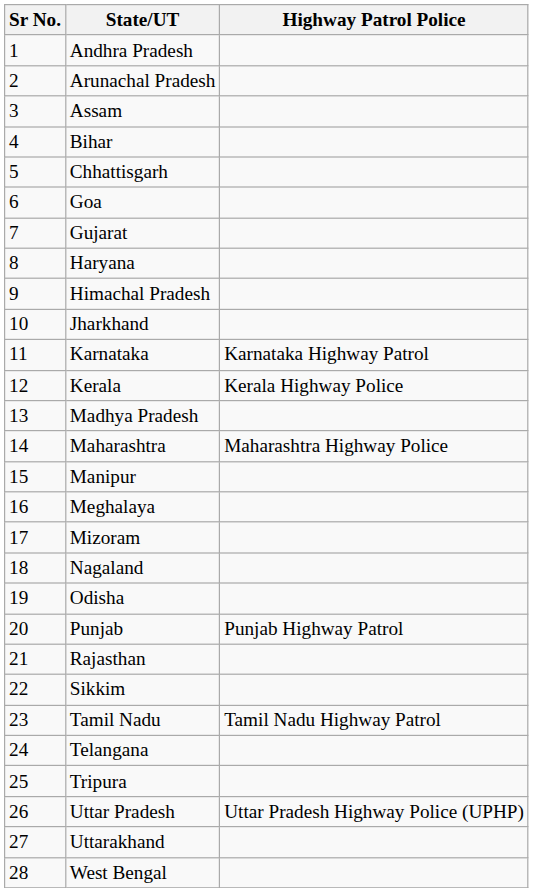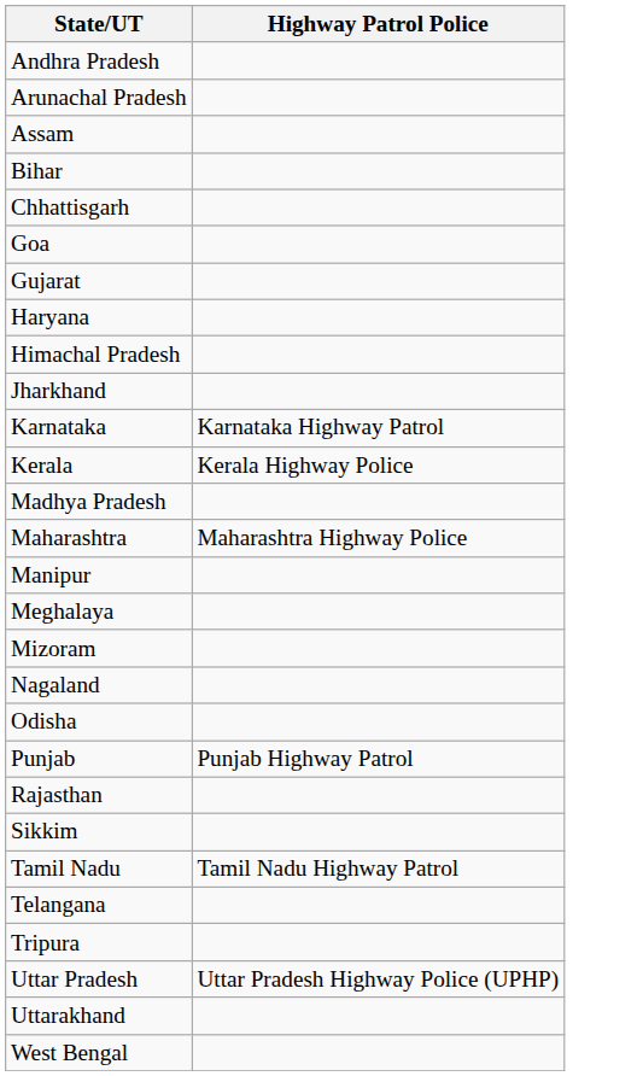 <table class="wikitable">
 <tr>
-<th>Sr No.</th>
 <th>State/UT</th>
 <th>Highway Patrol Police</th>
 </tr>
 <tr>
-<td>1</td>
 <td>Andhra Pradesh</td>
 <td></td>
 </tr>
 <tr>
-<td>2</td>
 <td>Arunachal Pradesh</td>
 <td></td>
 </tr>
 <tr>
-<td>3</td>
 <td>Assam</td>
 <td></td>
 </tr>
 <tr>
-<td>4</td>
 <td>Bihar</td>
 <td></td>
 </tr>
 <tr>
-<td>5</td>
 <td>Chhattisgarh</td>
 <td></td>
 </tr>
 <tr>
-<td>6</td>
 <td>Goa</td>
 <td></td>
 </tr>
 <tr>
-<td>7</td>
 <td>Gujarat</td>
 <td></td>
 </tr>
 <tr>
-<td>8</td>
 <td>Haryana</td>
 <td></td>
 </tr>
 <tr>
-<td>9</td>
 <td>Himachal Pradesh</td>
 <td></td>
 </tr>
 <tr>
-<td>10</td>
 <td>Jharkhand</td>
 <td></td>
 </tr>
 <tr>
-<td>11</td>
 <td>Karnataka</td>
 <td>Karnataka Highway Patrol</td>
 </tr>
 <tr>
-<td>12</td>
 <td>Kerala</td>
 <td>Kerala Highway Police</td>
 </tr>
 <tr>
-<td>13</td>
 <td>Madhya Pradesh</td>
 <td></td>
 </tr>
 <tr>
-<td>14</td>
 <td>Maharashtra</td>
 <td>Maharashtra Highway Police</td>
 </tr>
 <tr>
-<td>15</td>
 <td>Manipur</td>
 <td></td>
 </tr>
 <tr>
-<td>16</td>
 <td>Meghalaya</td>
 <td></td>
 </tr>
 <tr>
-<td>17</td>
 <td>Mizoram</td>
 <td></td>
 </tr>
 <tr>
-<td>18</td>
 <td>Nagaland</td>
 <td></td>
 </tr>
 <tr>
-<td>19</td>
 <td>Odisha</td>
 <td></td>
 </tr>
 <tr>
-<td>20</td>
 <td>Punjab</td>
 <td>Punjab Highway Patrol</td>
 </tr>
 <tr>
-<td>21</td>
 <td>Rajasthan</td>
 <td></td>
 </tr>
 <tr>
-<td>22</td>
 <td>Sikkim</td>
 <td></td>
 </tr>
 <tr>
-<td>23</td>
 <td>Tamil Nadu</td>
 <td>Tamil Nadu Highway Patrol</td>
 </tr>
 <tr>
-<td>24</td>
 <td>Telangana</td>
 <td></td>
 </tr>
 <tr>
-<td>25</td>
 <td>Tripura</td>
 <td></td>
 </tr>
 <tr>
-<td>26</td>
 <td>Uttar Pradesh</td>
 <td>Uttar Pradesh Highway Police (UPHP)</td>
 </tr>
 <tr>
-<td>27</td>
 <td>Uttarakhand</td>
 <td></td>
 </tr>
 <tr>
-<td>28</td>
 <td>West Bengal</td>
 <td></td>
 </tr>
 </table>
